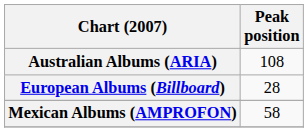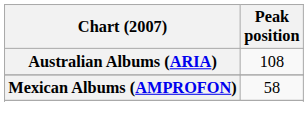 <table class="wikitable sortable plainrowheaders" style="text-align:center">
 <tr>
 <th scope="col">Chart (2007)</th>
 <th scope="col">Peak<br>position</th>
 </tr>
 <tr>
 <th scope="row">Australian Albums (<a href='#'>ARIA</a>)</th>
 <td>108</td>
-</tr>
-<tr>
-<th scope="row"><a href='#'>European Albums</a> (<em><a href='#'>Billboard</a></em>)</th>
-<td>28</td>
 </tr>
 <tr>
 </tr>
 <tr>
 </tr>
 <tr>
 </tr>
 <tr>
 <th scope="row">Mexican Albums (<a href='#'>AMPROFON</a>)</th>
 <td>58</td>
 </tr>
 <tr>
 </tr>
 <tr>
 </tr>
 <tr>
 </tr>
 </table>
